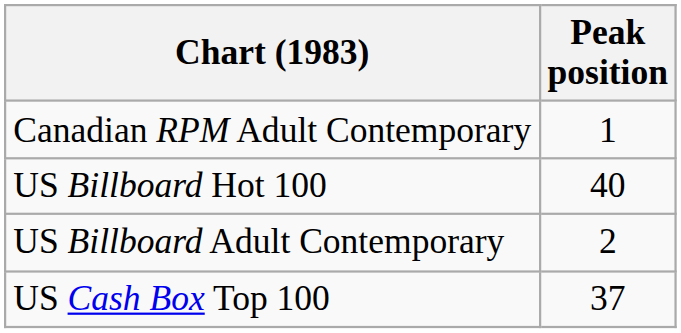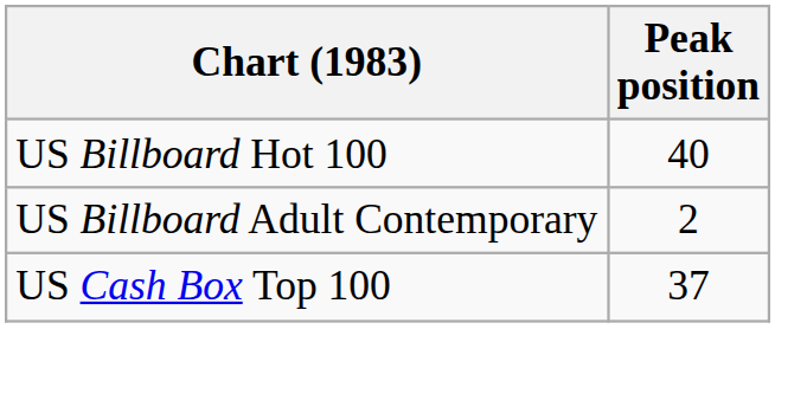 <table class="wikitable sortable">
 <tr>
 <th>Chart (1983)</th>
 <th>Peak<br>position</th>
-</tr>
-<tr>
-<td>Canadian <em>RPM</em> Adult Contemporary</td>
-<td align="center">1</td>
 </tr>
 <tr>
 <td>US <em>Billboard</em> Hot 100</td>
 <td align="center">40</td>
 </tr>
 <tr>
 <td>US <em>Billboard</em> Adult Contemporary</td>
 <td align="center">2</td>
 </tr>
 <tr>
 <td>US <a href='#'><em>Cash Box</em></a> Top 100</td>
 <td align="center">37</td>
 </tr>
 </table>
